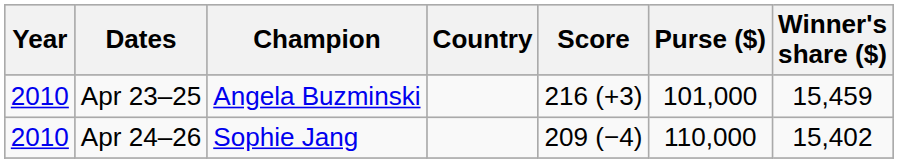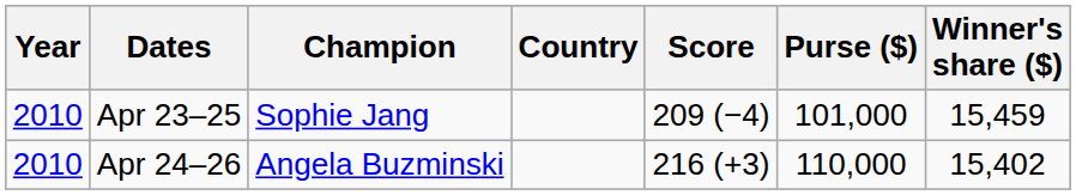 <table class="wikitable">
 <tr>
 <th>Year</th>
 <th>Dates</th>
 <th>Champion</th>
 <th>Country</th>
 <th>Score</th>
 <th>Purse ($)</th>
 <th>Winner's<br>share ($)</th>
 </tr>
 <tr>
 <td><a href='#'>2010</a></td>
 <td>Apr 23–25</td>
-<td><a href='#'>Angela Buzminski</a></td>
+<td><a href='#'>Sophie Jang</a></td>
 <td></td>
-<td>216 (+3)</td>
+<td>209 (−4)</td>
 <td align=center>101,000</td>
 <td align=center>15,459</td>
 </tr>
 <tr>
 <td><a href='#'>2010</a></td>
 <td>Apr 24–26</td>
-<td><a href='#'>Sophie Jang</a></td>
+<td><a href='#'>Angela Buzminski</a></td>
 <td></td>
-<td>209 (−4)</td>
+<td>216 (+3)</td>
 <td align=center>110,000</td>
 <td align=center>15,402</td>
 </tr>
 </table>
